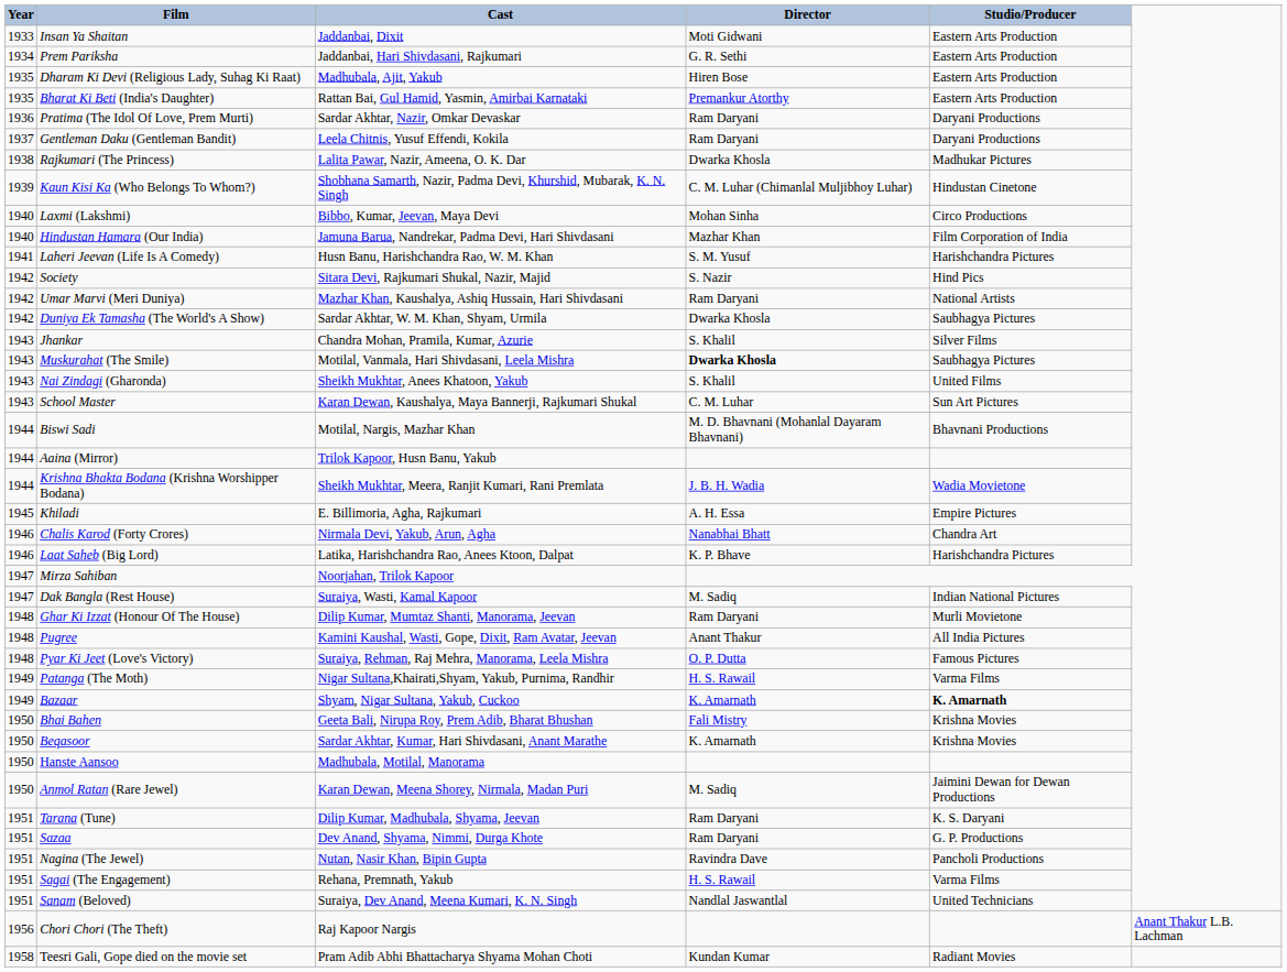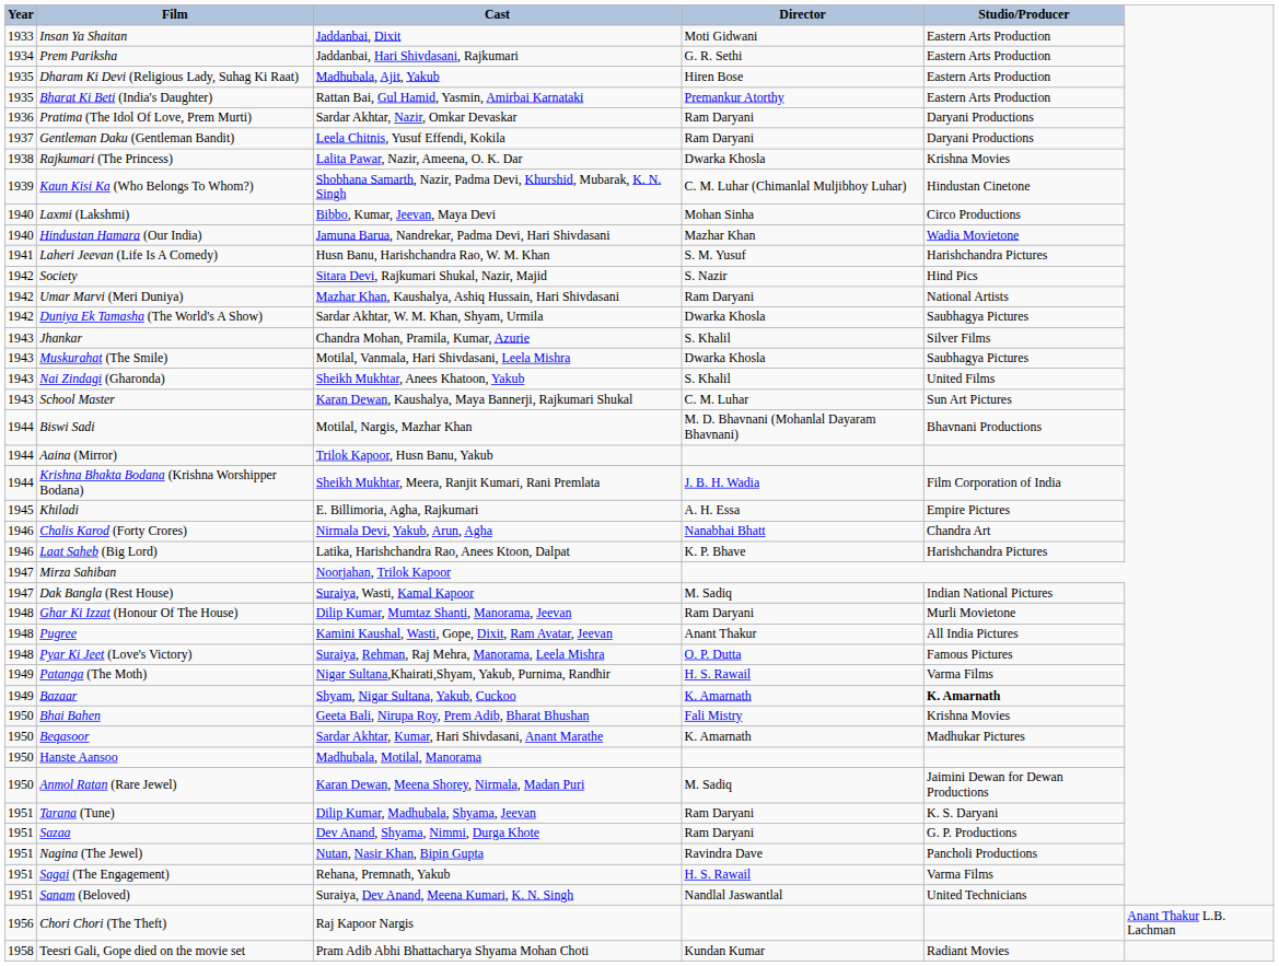 <table class="wikitable" style="font-size:100%">
 <tr>
 <th style="background:#B0C4DE;">Year</th>
 <th style="background:#B0C4DE;">Film</th>
 <th style="background:#B0C4DE;">Cast</th>
 <th style="background:#B0C4DE;">Director</th>
 <th style="background:#B0C4DE;">Studio/Producer</th>
 </tr>
 <tr>
 <td>1933</td>
 <td><em>Insan Ya Shaitan</em></td>
 <td><a href='#'>Jaddanbai</a>, <a href='#'>Dixit</a></td>
 <td>Moti Gidwani</td>
 <td>Eastern Arts Production</td>
 </tr>
 <tr>
 <td>1934</td>
 <td><em>Prem Pariksha</em></td>
 <td>Jaddanbai, <a href='#'>Hari Shivdasani</a>, Rajkumari</td>
 <td>G. R. Sethi</td>
 <td>Eastern Arts Production</td>
 </tr>
 <tr>
 <td>1935</td>
 <td><em>Dharam Ki Devi</em> (Religious Lady, Suhag Ki Raat)</td>
 <td><a href='#'>Madhubala</a>, <a href='#'>Ajit</a>, <a href='#'>Yakub</a></td>
 <td>Hiren Bose</td>
 <td>Eastern Arts Production</td>
 </tr>
 <tr>
 <td>1935</td>
 <td><em><a href='#'>Bharat Ki Beti</a></em> (India's Daughter)</td>
 <td>Rattan Bai, <a href='#'>Gul Hamid</a>, Yasmin, <a href='#'>Amirbai Karnataki</a></td>
 <td><a href='#'>Premankur Atorthy</a></td>
 <td>Eastern Arts Production</td>
 </tr>
 <tr>
 <td>1936</td>
 <td><em>Pratima</em> (The Idol Of Love, Prem Murti)</td>
 <td>Sardar Akhtar, <a href='#'>Nazir</a>, Omkar Devaskar</td>
 <td>Ram Daryani</td>
 <td>Daryani Productions</td>
 </tr>
 <tr>
 <td>1937</td>
 <td><em>Gentleman Daku</em> (Gentleman Bandit)</td>
 <td><a href='#'>Leela Chitnis</a>, Yusuf Effendi, Kokila</td>
 <td>Ram Daryani</td>
 <td>Daryani Productions</td>
 </tr>
 <tr>
 <td>1938</td>
 <td><em>Rajkumari</em> (The Princess)</td>
 <td><a href='#'>Lalita Pawar</a>, Nazir, Ameena, O. K. Dar</td>
 <td>Dwarka Khosla</td>
-<td>Madhukar Pictures</td>
+<td>Krishna Movies</td>
 </tr>
 <tr>
 <td>1939</td>
 <td><em><a href='#'>Kaun Kisi Ka</a></em> (Who Belongs To Whom?)</td>
 <td><a href='#'>Shobhana Samarth</a>, Nazir, Padma Devi, <a href='#'>Khurshid</a>, Mubarak, <a href='#'>K. N. Singh</a></td>
 <td>C. M. Luhar (Chimanlal Muljibhoy Luhar)</td>
 <td>Hindustan Cinetone</td>
 </tr>
 <tr>
 <td>1940</td>
 <td><em>Laxmi</em> (Lakshmi)</td>
 <td><a href='#'>Bibbo</a>, Kumar, <a href='#'>Jeevan</a>, Maya Devi</td>
 <td>Mohan Sinha</td>
 <td>Circo Productions</td>
 </tr>
 <tr>
 <td>1940</td>
 <td><em><a href='#'>Hindustan Hamara</a></em> (Our India)</td>
 <td><a href='#'>Jamuna Barua</a>, Nandrekar, Padma Devi, Hari Shivdasani</td>
 <td>Mazhar Khan</td>
-<td>Film Corporation of India</td>
+<td><a href='#'>Wadia Movietone</a></td>
 </tr>
 <tr>
 <td>1941</td>
 <td><em>Laheri Jeevan</em> (Life Is A Comedy)</td>
 <td>Husn Banu, Harishchandra Rao, W. M. Khan</td>
 <td>S. M. Yusuf</td>
 <td>Harishchandra Pictures</td>
 </tr>
 <tr>
 <td>1942</td>
 <td><em>Society</em></td>
 <td><a href='#'>Sitara Devi</a>, Rajkumari Shukal, Nazir, Majid</td>
 <td>S. Nazir</td>
 <td>Hind Pics</td>
 </tr>
 <tr>
 <td>1942</td>
 <td><em>Umar Marvi</em> (Meri Duniya)</td>
 <td><a href='#'>Mazhar Khan</a>, Kaushalya, Ashiq Hussain, Hari Shivdasani</td>
 <td>Ram Daryani</td>
 <td>National Artists</td>
 </tr>
 <tr>
 <td>1942</td>
 <td><em><a href='#'>Duniya Ek Tamasha</a></em> (The World's A Show)</td>
 <td>Sardar Akhtar, W. M. Khan, Shyam, Urmila</td>
 <td>Dwarka Khosla</td>
 <td>Saubhagya Pictures</td>
 </tr>
 <tr>
 <td>1943</td>
 <td><em>Jhankar</em></td>
 <td>Chandra Mohan, Pramila, Kumar, <a href='#'>Azurie</a></td>
 <td>S. Khalil</td>
 <td>Silver Films</td>
 </tr>
 <tr>
 <td>1943</td>
 <td><em><a href='#'>Muskurahat</a></em> (The Smile)</td>
 <td>Motilal, Vanmala, Hari Shivdasani, <a href='#'>Leela Mishra</a></td>
-<td><strong>Dwarka Khosla</strong></td>
+<td>Dwarka Khosla</td>
 <td>Saubhagya Pictures</td>
 </tr>
 <tr>
 <td>1943</td>
 <td><em><a href='#'>Nai Zindagi</a></em> (Gharonda)</td>
 <td><a href='#'>Sheikh Mukhtar</a>, Anees Khatoon, <a href='#'>Yakub</a></td>
 <td>S. Khalil</td>
 <td>United Films</td>
 </tr>
 <tr>
 <td>1943</td>
 <td><em>School Master</em></td>
 <td><a href='#'>Karan Dewan</a>, Kaushalya, Maya Bannerji, Rajkumari Shukal</td>
 <td>C. M. Luhar</td>
 <td>Sun Art Pictures</td>
 </tr>
 <tr>
 <td>1944</td>
 <td><em>Biswi Sadi</em></td>
 <td>Motilal, Nargis, Mazhar Khan</td>
 <td>M. D. Bhavnani (Mohanlal Dayaram Bhavnani)</td>
 <td>Bhavnani Productions</td>
 </tr>
 <tr>
 <td>1944</td>
 <td><em>Aaina</em> (Mirror)</td>
 <td><a href='#'>Trilok Kapoor</a>, Husn Banu, Yakub</td>
 <td></td>
 <td></td>
 </tr>
 <tr>
 <td>1944</td>
 <td><em><a href='#'>Krishna Bhakta Bodana</a></em> (Krishna Worshipper Bodana)</td>
 <td><a href='#'>Sheikh Mukhtar</a>, Meera, Ranjit Kumari, Rani Premlata</td>
 <td><a href='#'>J. B. H. Wadia</a></td>
-<td><a href='#'>Wadia Movietone</a></td>
+<td>Film Corporation of India</td>
 </tr>
 <tr>
 <td>1945</td>
 <td><em>Khiladi</em></td>
 <td>E. Billimoria, Agha, Rajkumari</td>
 <td>A. H. Essa</td>
 <td>Empire Pictures</td>
 </tr>
 <tr>
 <td>1946</td>
 <td><em><a href='#'>Chalis Karod</a></em> (Forty Crores)</td>
 <td><a href='#'>Nirmala Devi</a>, <a href='#'>Yakub</a>, <a href='#'>Arun</a>, <a href='#'>Agha</a></td>
 <td><a href='#'>Nanabhai Bhatt</a></td>
 <td>Chandra Art</td>
 </tr>
 <tr>
 <td>1946</td>
 <td><em><a href='#'>Laat Saheb</a></em> (Big Lord)</td>
 <td>Latika, Harishchandra Rao, Anees Ktoon, Dalpat</td>
 <td>K. P. Bhave</td>
 <td>Harishchandra Pictures</td>
 </tr>
 <tr>
 <td>1947</td>
 <td><em>Mirza Sahiban</em></td>
 <td><a href='#'>Noorjahan</a>, <a href='#'>Trilok Kapoor</a></td>
 </tr>
 <tr>
 <td>1947</td>
 <td><em>Dak Bangla</em> (Rest House)</td>
 <td><a href='#'>Suraiya</a>, Wasti, <a href='#'>Kamal Kapoor</a></td>
 <td>M. Sadiq</td>
 <td>Indian National Pictures</td>
 </tr>
 <tr>
 <td>1948</td>
 <td><em><a href='#'>Ghar Ki Izzat</a></em> (Honour Of The House)</td>
 <td><a href='#'>Dilip Kumar</a>, <a href='#'>Mumtaz Shanti</a>, <a href='#'>Manorama</a>, <a href='#'>Jeevan</a></td>
 <td>Ram Daryani</td>
 <td>Murli Movietone</td>
 </tr>
 <tr>
 <td>1948</td>
 <td><em><a href='#'>Pugree</a></em></td>
 <td><a href='#'>Kamini Kaushal</a>, <a href='#'>Wasti</a>, Gope, <a href='#'>Dixit</a>, <a href='#'>Ram Avatar</a>, <a href='#'>Jeevan</a></td>
 <td>Anant Thakur</td>
 <td>All India Pictures</td>
 </tr>
 <tr>
 <td>1948</td>
 <td><em><a href='#'>Pyar Ki Jeet</a></em> (Love's Victory)</td>
 <td><a href='#'>Suraiya</a>, <a href='#'>Rehman</a>, Raj Mehra, <a href='#'>Manorama</a>, <a href='#'>Leela Mishra</a></td>
 <td><a href='#'>O. P. Dutta</a></td>
 <td>Famous Pictures</td>
 </tr>
 <tr>
 <td>1949</td>
 <td><em><a href='#'>Patanga</a></em> (The Moth)</td>
 <td><a href='#'>Nigar Sultana</a>,Khairati,Shyam, Yakub, Purnima, Randhir</td>
 <td><a href='#'>H. S. Rawail</a></td>
 <td>Varma Films</td>
 </tr>
 <tr>
 <td>1949</td>
 <td><em><a href='#'>Bazaar</a></em></td>
 <td><a href='#'>Shyam</a>, <a href='#'>Nigar Sultana</a>, <a href='#'>Yakub</a>, <a href='#'>Cuckoo</a></td>
 <td><a href='#'>K. Amarnath</a></td>
 <td><strong>K. Amarnath</strong></td>
 </tr>
 <tr>
 <td>1950</td>
 <td><em><a href='#'>Bhai Bahen</a></em></td>
 <td><a href='#'>Geeta Bali</a>, <a href='#'>Nirupa Roy</a>, <a href='#'>Prem Adib</a>, <a href='#'>Bharat Bhushan</a></td>
 <td><a href='#'>Fali Mistry</a></td>
 <td>Krishna Movies</td>
 </tr>
 <tr>
 <td>1950</td>
 <td><em><a href='#'>Beqasoor</a></em></td>
 <td><a href='#'>Sardar Akhtar</a>, <a href='#'>Kumar</a>, Hari Shivdasani, <a href='#'>Anant Marathe</a></td>
 <td>K. Amarnath</td>
-<td>Krishna Movies</td>
+<td>Madhukar Pictures</td>
 </tr>
 <tr>
 <td>1950</td>
 <td><a href='#'>Hanste Aansoo</a></td>
 <td><a href='#'>Madhubala</a>, <a href='#'>Motilal</a>, <a href='#'>Manorama</a></td>
 <td></td>
 <td></td>
 </tr>
 <tr>
 <td>1950</td>
 <td><em><a href='#'>Anmol Ratan</a></em> (Rare Jewel)</td>
 <td><a href='#'>Karan Dewan</a>, <a href='#'>Meena Shorey</a>, <a href='#'>Nirmala</a>, <a href='#'>Madan Puri</a></td>
 <td>M. Sadiq</td>
 <td>Jaimini Dewan for Dewan Productions</td>
 </tr>
 <tr>
 <td>1951</td>
 <td><em><a href='#'>Tarana</a></em> (Tune)</td>
 <td><a href='#'>Dilip Kumar</a>, <a href='#'>Madhubala</a>, <a href='#'>Shyama</a>, <a href='#'>Jeevan</a></td>
 <td>Ram Daryani</td>
 <td>K. S. Daryani</td>
 </tr>
 <tr>
 <td>1951</td>
 <td><em><a href='#'>Sazaa</a></em></td>
 <td><a href='#'>Dev Anand</a>, <a href='#'>Shyama</a>, <a href='#'>Nimmi</a>, <a href='#'>Durga Khote</a></td>
 <td>Ram Daryani</td>
 <td>G. P. Productions</td>
 </tr>
 <tr>
 <td>1951</td>
 <td><em>Nagina</em> (The Jewel)</td>
 <td><a href='#'>Nutan</a>, <a href='#'>Nasir Khan</a>, <a href='#'>Bipin Gupta</a></td>
 <td>Ravindra Dave</td>
 <td>Pancholi Productions</td>
 </tr>
 <tr>
 <td>1951</td>
 <td><em><a href='#'>Sagai</a></em> (The Engagement)</td>
 <td>Rehana, Premnath, Yakub</td>
 <td><a href='#'>H. S. Rawail</a></td>
 <td>Varma Films</td>
 </tr>
 <tr>
 <td>1951</td>
 <td><em><a href='#'>Sanam</a></em> (Beloved)</td>
 <td>Suraiya, <a href='#'>Dev Anand</a>, <a href='#'>Meena Kumari</a>, <a href='#'>K. N. Singh</a></td>
 <td>Nandlal Jaswantlal</td>
 <td>United Technicians</td>
 </tr>
 <tr>
 <td>1956</td>
 <td><em>Chori Chori</em> (The Theft)</td>
 <td>Raj Kapoor Nargis</td>
 <td></td>
 <td></td>
 <td><a href='#'>Anant Thakur</a> L.B. Lachman</td>
 </tr>
 <tr>
 <td>1958</td>
 <td>Teesri Gali, Gope died on the movie set</td>
 <td>Pram Adib Abhi Bhattacharya Shyama Mohan Choti</td>
 <td>Kundan Kumar</td>
 <td>Radiant Movies</td>
 </tr>
 </table>
